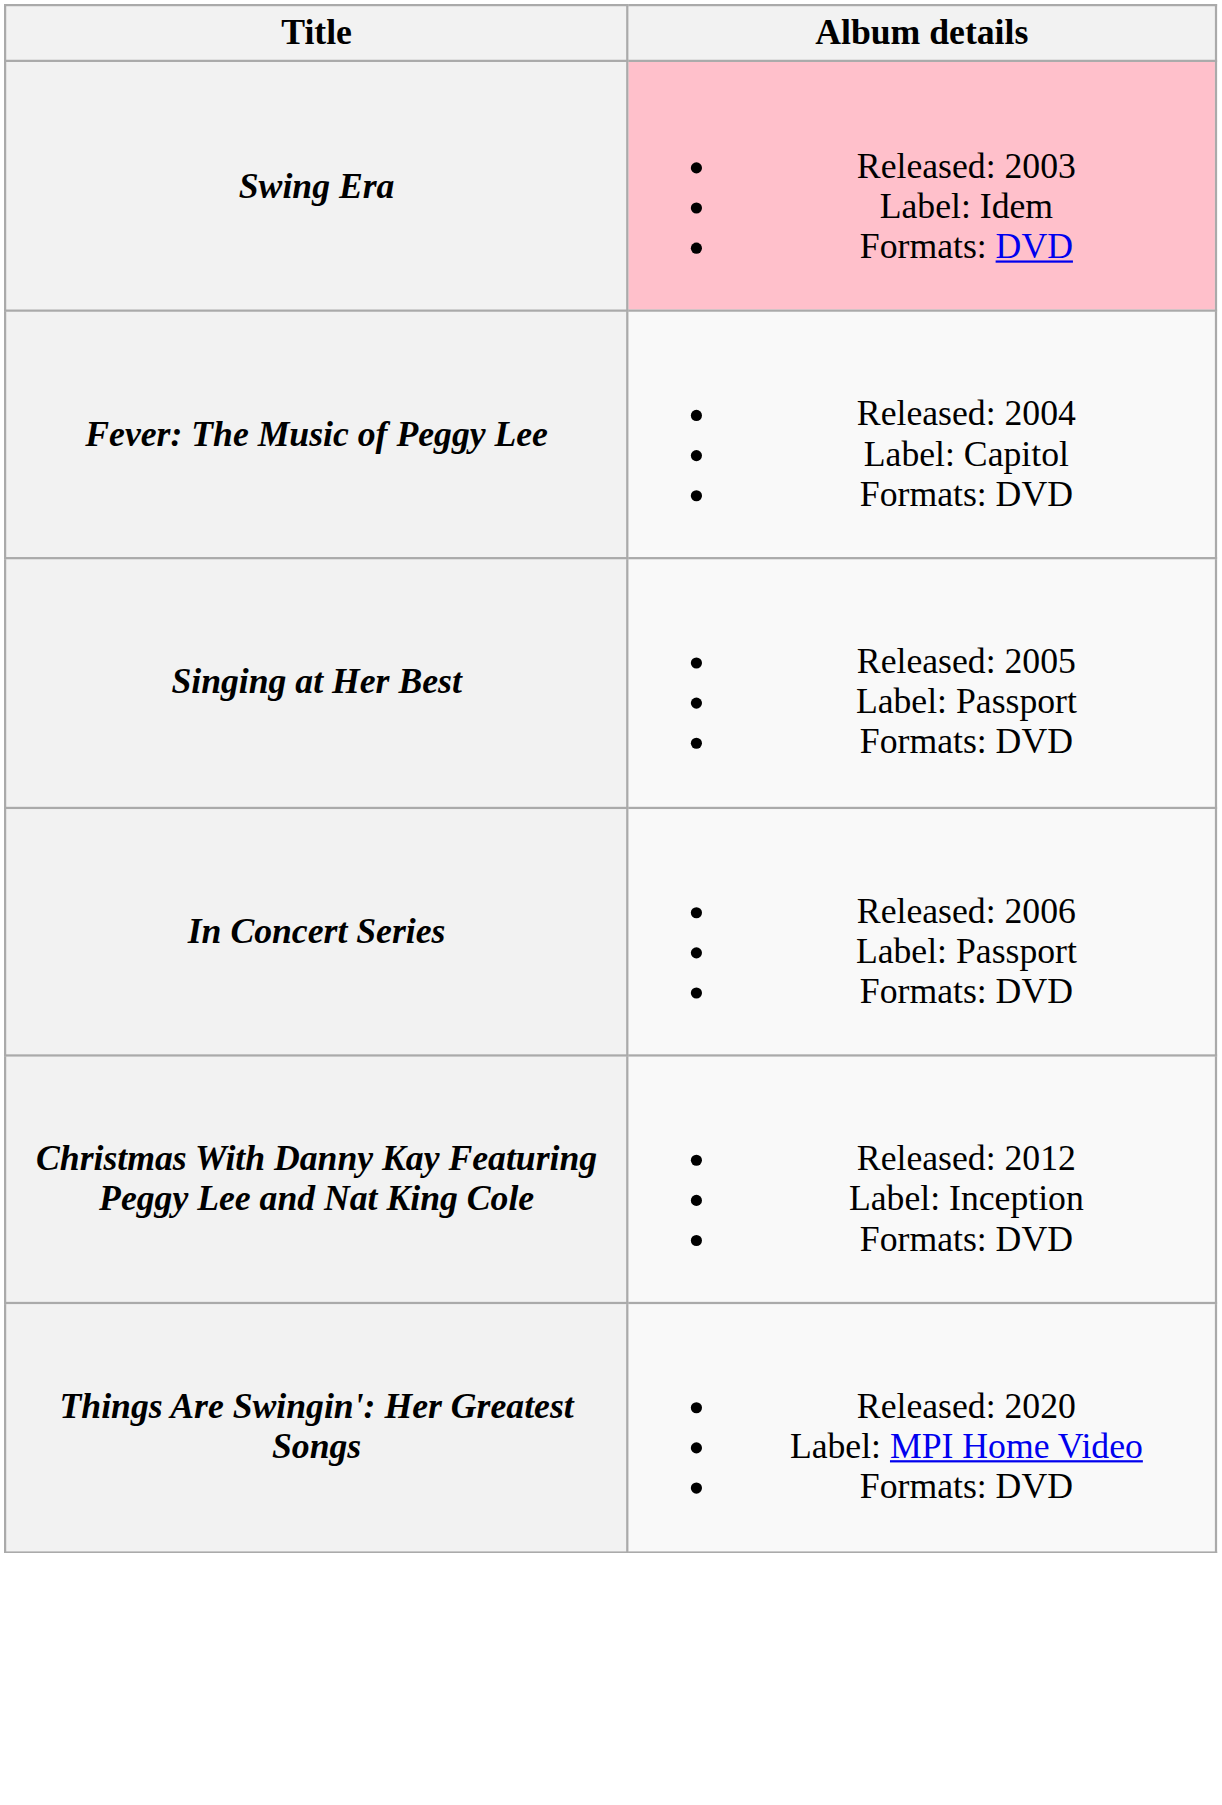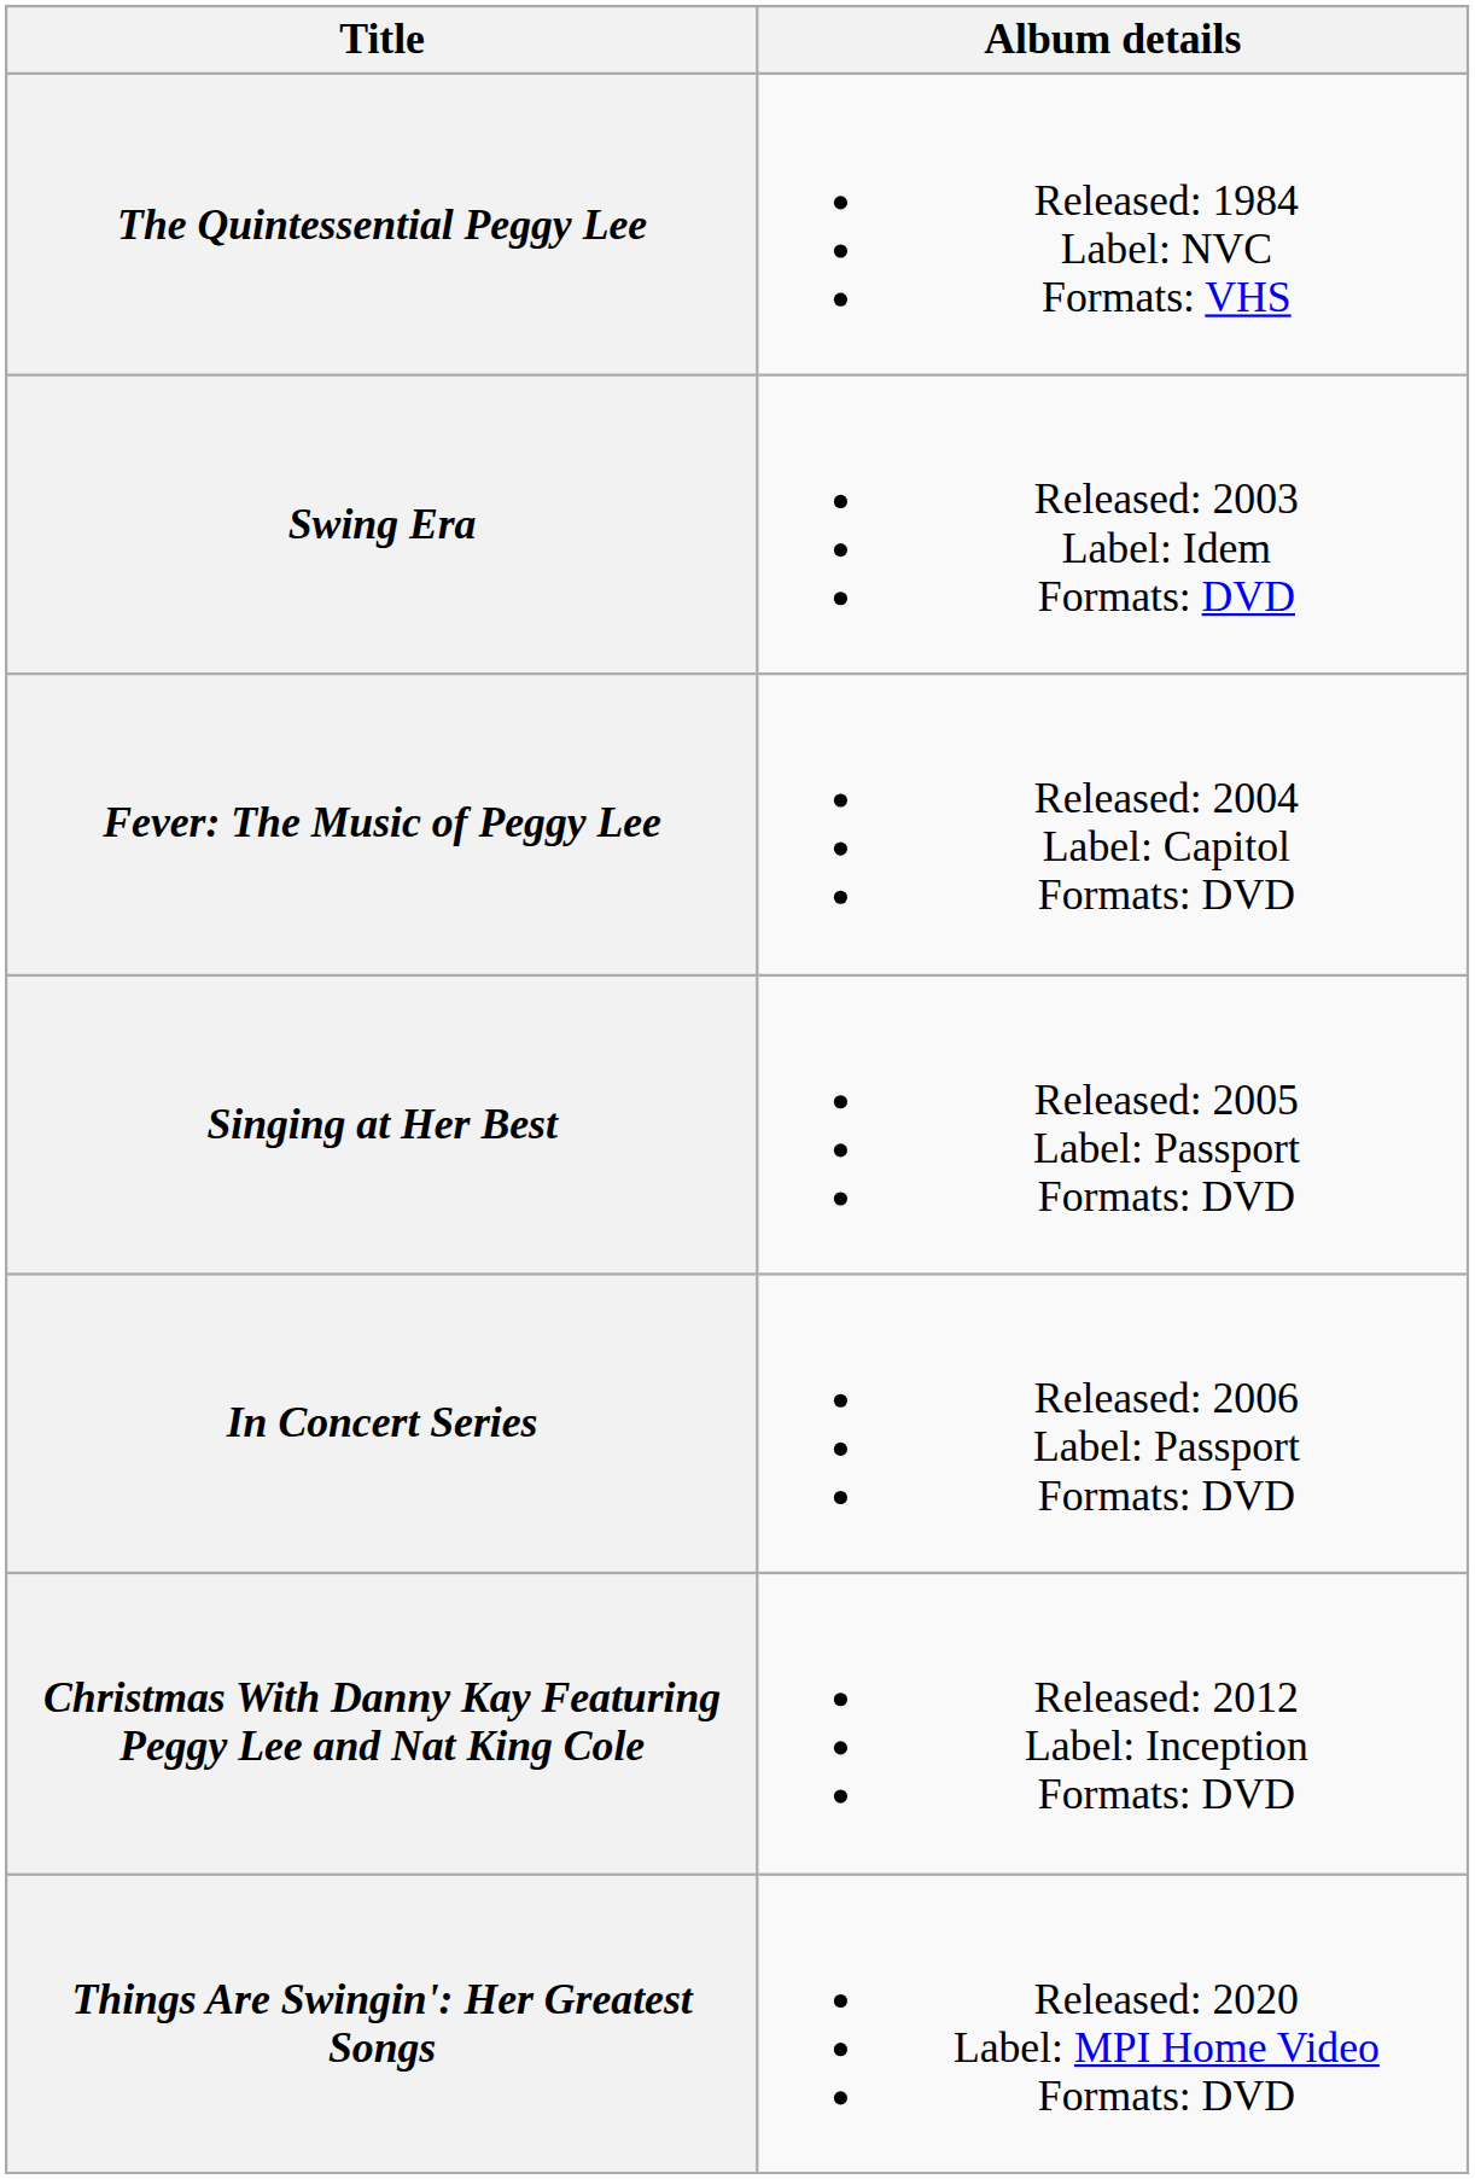 <table class="wikitable plainrowheaders" style="text-align:center;">
 <tr>
 <th scope="col" style="width:17em;">Title</th>
 <th scope="col" style="width:16em;">Album details</th>
 </tr>
 <tr>
+<th scope="row"><em>The Quintessential Peggy Lee</em></th>
+<td><br><ul><li>Released: 1984</li><li>Label: NVC</li><li>Formats: <a href='#'>VHS</a></li></ul></td>
+</tr>
+<tr>
 <th scope="row"><em>Swing Era</em></th>
-<td style="background: pink;"><br><ul><li>Released: 2003</li><li>Label: Idem</li><li>Formats: <a href='#'>DVD</a></li></ul></td>
+<td><br><ul><li>Released: 2003</li><li>Label: Idem</li><li>Formats: <a href='#'>DVD</a></li></ul></td>
 </tr>
 <tr>
 <th scope="row"><em>Fever: The Music of Peggy Lee</em></th>
 <td><br><ul><li>Released: 2004</li><li>Label: Capitol</li><li>Formats: DVD</li></ul></td>
 </tr>
 <tr>
 <th scope="row"><em>Singing at Her Best</em></th>
 <td><br><ul><li>Released: 2005</li><li>Label: Passport</li><li>Formats: DVD</li></ul></td>
 </tr>
 <tr>
 <th scope="row"><em>In Concert Series</em></th>
 <td><br><ul><li>Released: 2006</li><li>Label: Passport</li><li>Formats: DVD</li></ul></td>
 </tr>
 <tr>
 <th scope="row"><em>Christmas With Danny Kay Featuring Peggy Lee and Nat King Cole</em><br></th>
 <td><br><ul><li>Released: 2012</li><li>Label: Inception</li><li>Formats: DVD</li></ul></td>
 </tr>
 <tr>
 <th scope="row"><em>Things Are Swingin': Her Greatest Songs</em></th>
 <td><br><ul><li>Released: 2020</li><li>Label: <a href='#'>MPI Home Video</a></li><li>Formats: DVD</li></ul></td>
 </tr>
 <tr>
 </tr>
 </table>
